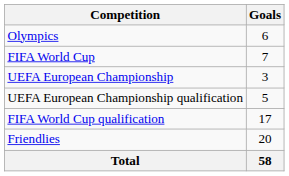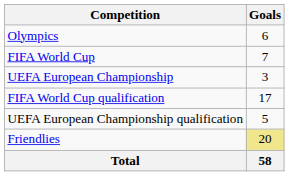 <table class="wikitable sortable" style="text-align:center">
 <tr>
 <th scope="col">Competition</th>
 <th scope="col">Goals</th>
 </tr>
 <tr>
 <td style="text-align:left"><a href='#'>Olympics</a></td>
 <td>6</td>
 </tr>
 <tr>
 <td style="text-align:left"><a href='#'>FIFA World Cup</a></td>
 <td>7</td>
 </tr>
 <tr>
 <td style="text-align:left"><a href='#'>UEFA European Championship</a></td>
 <td>3</td>
 </tr>
 <tr>
+<td style="text-align:left"><a href='#'>FIFA World Cup qualification</a></td>
+<td>17</td>
+</tr>
+<tr>
 <td style="text-align:left">UEFA European Championship qualification</td>
 <td>5</td>
 </tr>
 <tr>
-<td style="text-align:left"><a href='#'>FIFA World Cup qualification</a></td>
-<td>17</td>
-</tr>
-<tr>
 <td style="text-align:left"><a href='#'>Friendlies</a></td>
-<td>20</td>
+<td style="background: khaki;">20</td>
 </tr>
 <tr>
 <th>Total</th>
 <th>58</th>
 </tr>
 </table>
